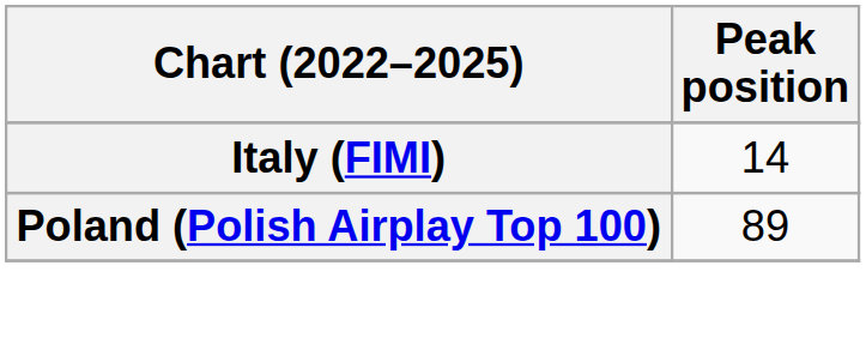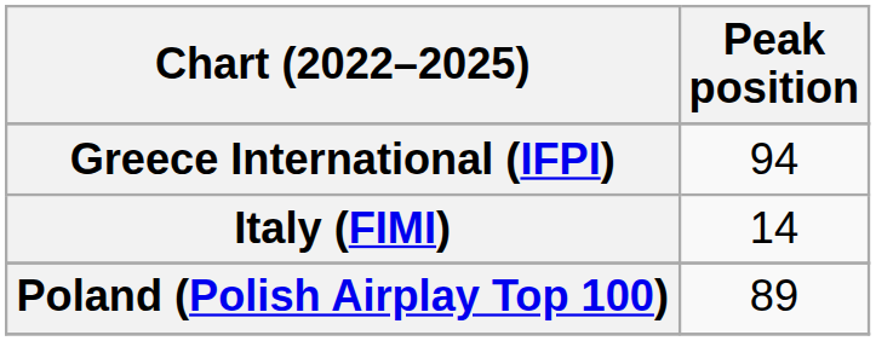 <table class="wikitable sortable plainrowheaders" style="text-align:center">
 <tr>
 <th scope="col">Chart (2022–2025)</th>
 <th scope="col">Peak<br>position</th>
 </tr>
 <tr>
 </tr>
 <tr>
 </tr>
 <tr>
+</tr>
+<tr>
+<th scope="row">Greece International (<a href='#'>IFPI</a>)</th>
+<td>94</td>
 </tr>
 <tr>
 <th scope="row">Italy (<a href='#'>FIMI</a>)</th>
 <td>14</td>
 </tr>
 <tr>
 </tr>
 <tr>
 <th scope="row">Poland (<a href='#'>Polish Airplay Top 100</a>)</th>
 <td>89</td>
 </tr>
 <tr>
 </tr>
 </table>
